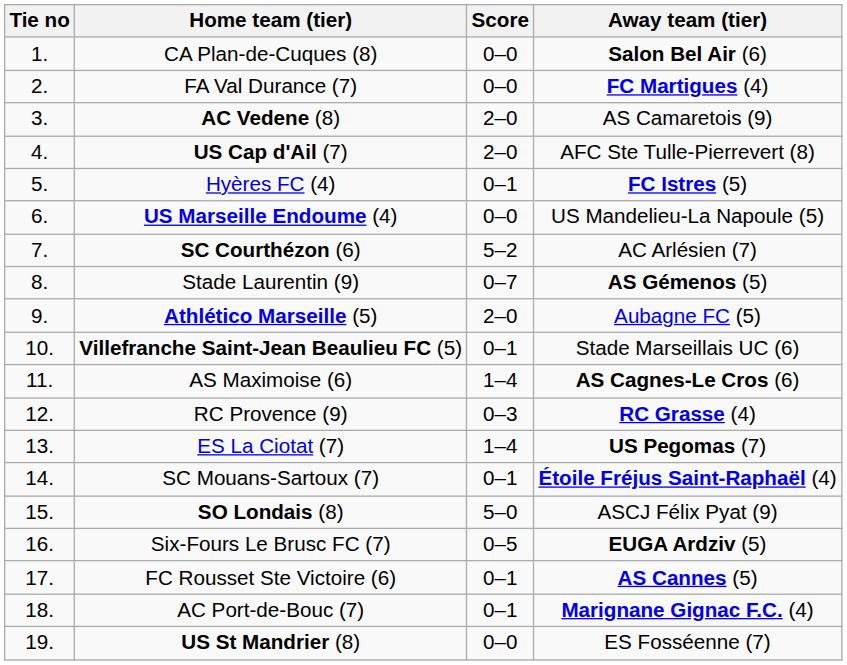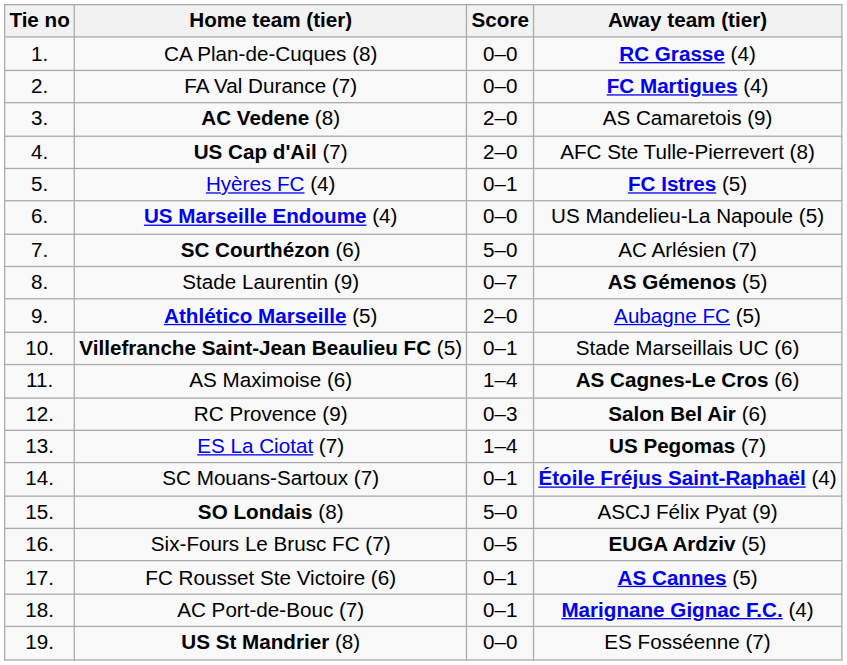 <table class="wikitable" style="text-align: center">
 <tr>
 <th>Tie no</th>
 <th>Home team (tier)</th>
 <th>Score</th>
 <th>Away team (tier)</th>
 </tr>
 <tr>
 <td>1.</td>
 <td>CA Plan-de-Cuques (8)</td>
 <td>0–0 </td>
-<td><strong>Salon Bel Air</strong> (6)</td>
+<td><strong><a href='#'>RC Grasse</a></strong> (4)</td>
 </tr>
 <tr>
 <td>2.</td>
 <td>FA Val Durance (7)</td>
 <td>0–0 </td>
 <td><strong><a href='#'>FC Martigues</a></strong> (4)</td>
 </tr>
 <tr>
 <td>3.</td>
 <td><strong>AC Vedene</strong> (8)</td>
 <td>2–0</td>
 <td>AS Camaretois (9)</td>
 </tr>
 <tr>
 <td>4.</td>
 <td><strong>US Cap d'Ail</strong> (7)</td>
 <td>2–0</td>
 <td>AFC Ste Tulle-Pierrevert (8)</td>
 </tr>
 <tr>
 <td>5.</td>
 <td><a href='#'>Hyères FC</a> (4)</td>
 <td>0–1</td>
 <td><strong><a href='#'>FC Istres</a></strong> (5)</td>
 </tr>
 <tr>
 <td>6.</td>
 <td><strong><a href='#'>US Marseille Endoume</a></strong> (4)</td>
 <td>0–0 </td>
 <td>US Mandelieu-La Napoule (5)</td>
 </tr>
 <tr>
 <td>7.</td>
 <td><strong>SC Courthézon</strong> (6)</td>
-<td>5–2</td>
+<td>5–0</td>
 <td>AC Arlésien (7)</td>
 </tr>
 <tr>
 <td>8.</td>
 <td>Stade Laurentin (9)</td>
 <td>0–7</td>
 <td><strong>AS Gémenos</strong> (5)</td>
 </tr>
 <tr>
 <td>9.</td>
 <td><strong><a href='#'>Athlético Marseille</a></strong> (5)</td>
 <td>2–0</td>
 <td><a href='#'>Aubagne FC</a> (5)</td>
 </tr>
 <tr>
 <td>10.</td>
 <td><strong>Villefranche Saint-Jean Beaulieu FC</strong> (5)</td>
 <td>0–1</td>
 <td>Stade Marseillais UC (6)</td>
 </tr>
 <tr>
 <td>11.</td>
 <td>AS Maximoise (6)</td>
 <td>1–4</td>
 <td><strong>AS Cagnes-Le Cros</strong> (6)</td>
 </tr>
 <tr>
 <td>12.</td>
 <td>RC Provence (9)</td>
 <td>0–3</td>
-<td><strong><a href='#'>RC Grasse</a></strong> (4)</td>
+<td><strong>Salon Bel Air</strong> (6)</td>
 </tr>
 <tr>
 <td>13.</td>
 <td><a href='#'>ES La Ciotat</a> (7)</td>
 <td>1–4</td>
 <td><strong>US Pegomas</strong> (7)</td>
 </tr>
 <tr>
 <td>14.</td>
 <td>SC Mouans-Sartoux (7)</td>
 <td>0–1</td>
 <td><strong><a href='#'>Étoile Fréjus Saint-Raphaël</a></strong> (4)</td>
 </tr>
 <tr>
 <td>15.</td>
 <td><strong>SO Londais</strong> (8)</td>
 <td>5–0</td>
 <td>ASCJ Félix Pyat (9)</td>
 </tr>
 <tr>
 <td>16.</td>
 <td>Six-Fours Le Brusc FC (7)</td>
 <td>0–5</td>
 <td><strong>EUGA Ardziv</strong> (5)</td>
 </tr>
 <tr>
 <td>17.</td>
 <td>FC Rousset Ste Victoire (6)</td>
 <td>0–1</td>
 <td><strong><a href='#'>AS Cannes</a></strong> (5)</td>
 </tr>
 <tr>
 <td>18.</td>
 <td>AC Port-de-Bouc (7)</td>
 <td>0–1</td>
 <td><strong><a href='#'>Marignane Gignac F.C.</a></strong> (4)</td>
 </tr>
 <tr>
 <td>19.</td>
 <td><strong>US St Mandrier</strong> (8)</td>
 <td>0–0 </td>
 <td>ES Fosséenne (7)</td>
 </tr>
 </table>
